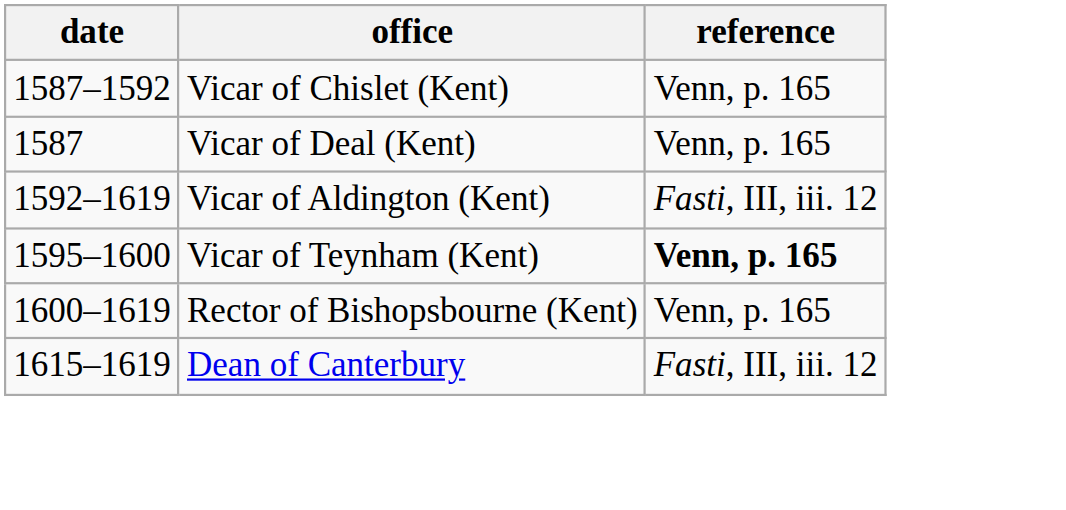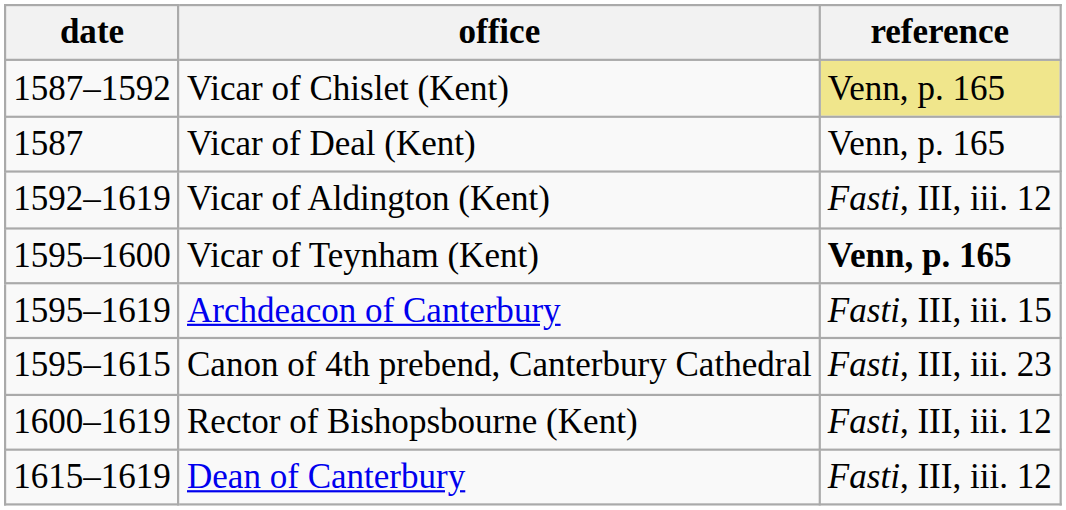 <table class="wikitable" border="0">
 <tr>
 <th>date</th>
 <th>office</th>
 <th>reference</th>
 </tr>
 <tr>
 <td>1587–1592</td>
 <td>Vicar of Chislet (Kent)</td>
-<td>Venn, p. 165</td>
+<td style="background: khaki;">Venn, p. 165</td>
 </tr>
 <tr>
 <td>1587</td>
 <td>Vicar of Deal (Kent)</td>
 <td>Venn, p. 165</td>
 </tr>
 <tr>
 <td>1592–1619</td>
 <td>Vicar of Aldington (Kent)</td>
 <td><em>Fasti</em>, III, iii. 12</td>
 </tr>
 <tr>
 <td>1595–1600</td>
 <td>Vicar of Teynham (Kent)</td>
 <td><strong>Venn, p. 165</strong></td>
 </tr>
 <tr>
+<td>1595–1619</td>
+<td><a href='#'>Archdeacon of Canterbury</a></td>
+<td><em>Fasti</em>, III, iii. 15</td>
+</tr>
+<tr>
+<td>1595–1615</td>
+<td>Canon of 4th prebend, Canterbury Cathedral</td>
+<td><em>Fasti</em>, III, iii. 23</td>
+</tr>
+<tr>
 <td>1600–1619</td>
 <td>Rector of Bishopsbourne (Kent)</td>
-<td>Venn, p. 165</td>
+<td><em>Fasti</em>, III, iii. 12</td>
 </tr>
 <tr>
 <td>1615–1619</td>
 <td><a href='#'>Dean of Canterbury</a></td>
 <td><em>Fasti</em>, III, iii. 12</td>
 </tr>
 </table>
